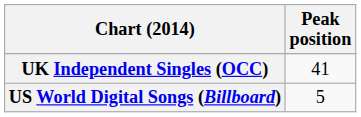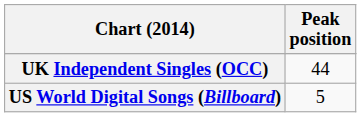 <table class="wikitable sortable plainrowheaders" style="text-align:center">
 <tr>
 <th>Chart (2014)</th>
 <th>Peak<br>position</th>
 </tr>
 <tr>
 </tr>
 <tr>
 <th scope="row">UK <a href='#'>Independent Singles</a> (<a href='#'>OCC</a>)</th>
-<td>41</td>
+<td>44</td>
 </tr>
 <tr>
 <th scope="row">US <a href='#'>World Digital Songs</a> (<em><a href='#'>Billboard</a></em>)</th>
 <td>5</td>
 </tr>
 </table>
